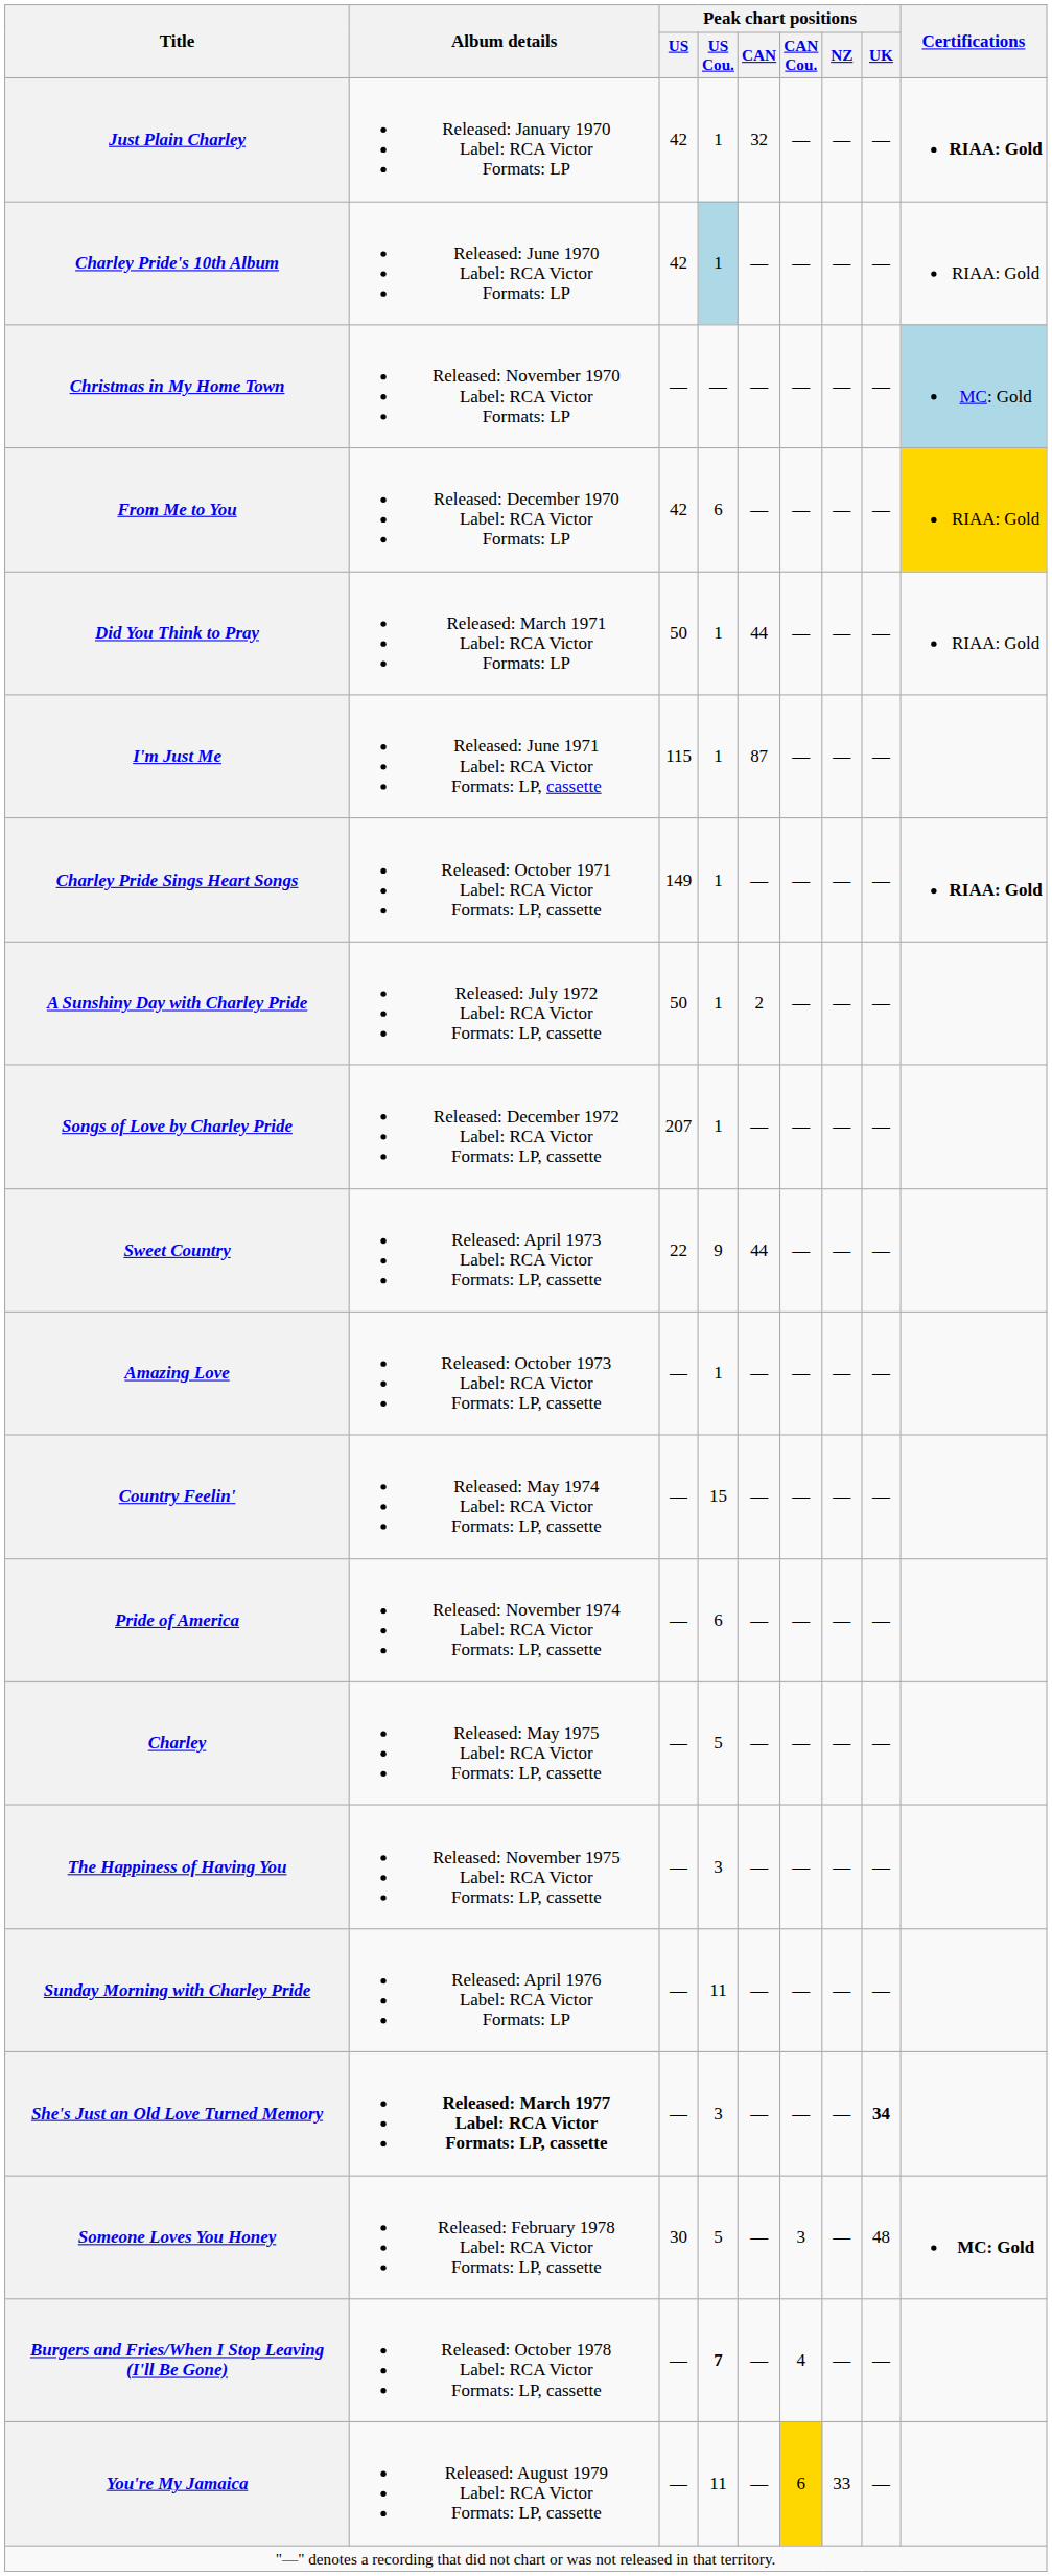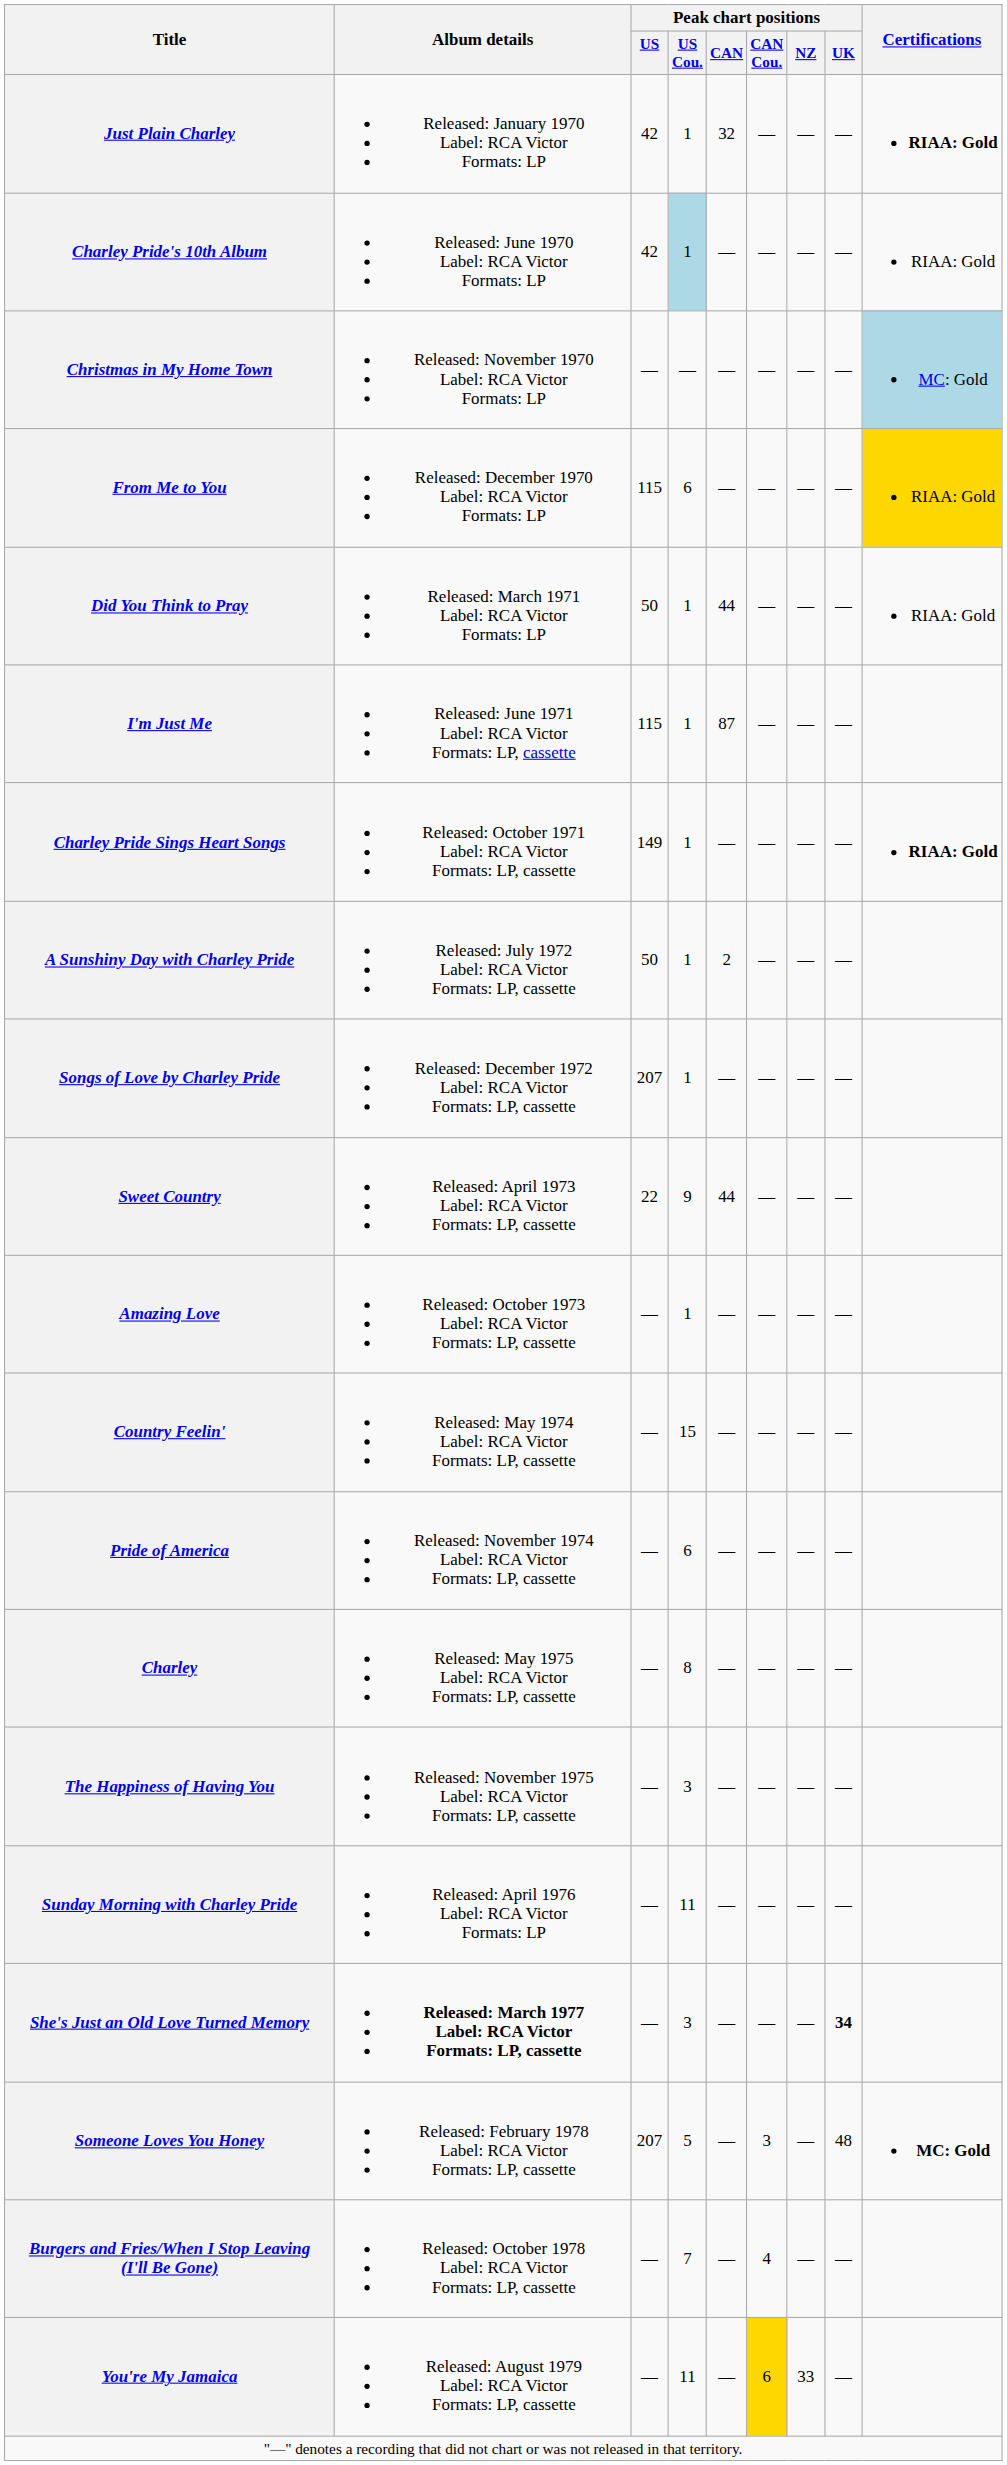 <table class="wikitable plainrowheaders" style="text-align:center;" border="1">
 <tr>
 <th scope="col" rowspan="2" style="width:19em;">Title</th>
 <th scope="col" rowspan="2" style="width:17em;">Album details</th>
 <th scope="col" colspan="6">Peak chart positions</th>
 <th scope="col" rowspan="2"><a href='#'>Certifications</a></th>
 </tr>
 <tr>
 <th scope="col" style="width:2em;font-size:90%;"><a href='#'>US</a><br><br></th>
 <th scope="col" style="width:2em;font-size:90%;"><a href='#'>US<br>Cou.</a><br></th>
 <th scope="col" style="width:2em;font-size:90%;"><a href='#'>CAN</a><br></th>
 <th scope="col" style="width:2em;font-size:90%;"><a href='#'>CAN<br>Cou.</a><br></th>
 <th scope="col" style="width:2em;font-size:90%;"><a href='#'>NZ</a><br></th>
 <th scope="col" style="width:2em;font-size:90%;"><a href='#'>UK</a><br></th>
 </tr>
 <tr>
 <th scope="row"><em><a href='#'>Just Plain Charley</a></em></th>
 <td><br><ul><li>Released: January 1970</li><li>Label: RCA Victor</li><li>Formats: LP</li></ul></td>
 <td>42</td>
 <td>1</td>
 <td>32</td>
 <td>—</td>
 <td>—</td>
 <td>—</td>
 <td><strong><br><ul><li>RIAA: Gold</li></ul></strong></td>
 </tr>
 <tr>
 <th scope="row"><em><a href='#'>Charley Pride's 10th Album</a></em></th>
 <td><br><ul><li>Released: June 1970</li><li>Label: RCA Victor</li><li>Formats: LP</li></ul></td>
 <td>42</td>
 <td style="background: lightblue;">1</td>
 <td>—</td>
 <td>—</td>
 <td>—</td>
 <td>—</td>
 <td><br><ul><li>RIAA: Gold</li></ul></td>
 </tr>
 <tr>
 <th scope="row"><em><a href='#'>Christmas in My Home Town</a></em></th>
 <td><br><ul><li>Released: November 1970</li><li>Label: RCA Victor</li><li>Formats: LP</li></ul></td>
 <td>—</td>
 <td>—</td>
 <td>—</td>
 <td>—</td>
 <td>—</td>
 <td>—</td>
 <td style="background: lightblue;"><br><ul><li><a href='#'>MC</a>: Gold</li></ul></td>
 </tr>
 <tr>
 <th scope="row"><em><a href='#'>From Me to You</a></em></th>
 <td><br><ul><li>Released: December 1970</li><li>Label: RCA Victor</li><li>Formats: LP</li></ul></td>
-<td>42</td>
+<td>115</td>
 <td>6</td>
 <td>—</td>
 <td>—</td>
 <td>—</td>
 <td>—</td>
 <td style="background: gold;"><br><ul><li>RIAA: Gold</li></ul></td>
 </tr>
 <tr>
 <th scope="row"><em><a href='#'>Did You Think to Pray</a></em></th>
 <td><br><ul><li>Released: March 1971</li><li>Label: RCA Victor</li><li>Formats: LP</li></ul></td>
 <td>50</td>
 <td>1</td>
 <td>44</td>
 <td>—</td>
 <td>—</td>
 <td>—</td>
 <td><br><ul><li>RIAA: Gold</li></ul></td>
 </tr>
 <tr>
 <th scope="row"><em><a href='#'>I'm Just Me</a></em></th>
 <td><br><ul><li>Released: June 1971</li><li>Label: RCA Victor</li><li>Formats: LP, <a href='#'>cassette</a></li></ul></td>
 <td>115</td>
 <td>1</td>
 <td>87</td>
 <td>—</td>
 <td>—</td>
 <td>—</td>
 <td></td>
 </tr>
 <tr>
 <th scope="row"><em><a href='#'>Charley Pride Sings Heart Songs</a></em></th>
 <td><br><ul><li>Released: October 1971</li><li>Label: RCA Victor</li><li>Formats: LP, cassette</li></ul></td>
 <td>149</td>
 <td>1</td>
 <td>—</td>
 <td>—</td>
 <td>—</td>
 <td>—</td>
 <td><strong><br><ul><li>RIAA: Gold</li></ul></strong></td>
 </tr>
 <tr>
 <th scope="row"><em><a href='#'>A Sunshiny Day with Charley Pride</a></em></th>
 <td><br><ul><li>Released: July 1972</li><li>Label: RCA Victor</li><li>Formats: LP, cassette</li></ul></td>
 <td>50</td>
 <td>1</td>
 <td>2</td>
 <td>—</td>
 <td>—</td>
 <td>—</td>
 <td></td>
 </tr>
 <tr>
 <th scope="row"><em><a href='#'>Songs of Love by Charley Pride</a></em></th>
 <td><br><ul><li>Released: December 1972</li><li>Label: RCA Victor</li><li>Formats: LP, cassette</li></ul></td>
 <td>207</td>
 <td>1</td>
 <td>—</td>
 <td>—</td>
 <td>—</td>
 <td>—</td>
 <td></td>
 </tr>
 <tr>
 <th scope="row"><em><a href='#'>Sweet Country</a></em></th>
 <td><br><ul><li>Released: April 1973</li><li>Label: RCA Victor</li><li>Formats: LP, cassette</li></ul></td>
 <td>22</td>
 <td>9</td>
 <td>44</td>
 <td>—</td>
 <td>—</td>
 <td>—</td>
 <td></td>
 </tr>
 <tr>
 <th scope="row"><em><a href='#'>Amazing Love</a></em></th>
 <td><br><ul><li>Released: October 1973</li><li>Label: RCA Victor</li><li>Formats: LP, cassette</li></ul></td>
 <td>—</td>
 <td>1</td>
 <td>—</td>
 <td>—</td>
 <td>—</td>
 <td>—</td>
 <td></td>
 </tr>
 <tr>
 <th scope="row"><em><a href='#'>Country Feelin'</a></em></th>
 <td><br><ul><li>Released: May 1974</li><li>Label: RCA Victor</li><li>Formats: LP, cassette</li></ul></td>
 <td>—</td>
 <td>15</td>
 <td>—</td>
 <td>—</td>
 <td>—</td>
 <td>—</td>
 <td></td>
 </tr>
 <tr>
 <th scope="row"><em><a href='#'>Pride of America</a></em></th>
 <td><br><ul><li>Released: November 1974</li><li>Label: RCA Victor</li><li>Formats: LP, cassette</li></ul></td>
 <td>—</td>
 <td>6</td>
 <td>—</td>
 <td>—</td>
 <td>—</td>
 <td>—</td>
 <td></td>
 </tr>
 <tr>
 <th scope="row"><em><a href='#'>Charley</a></em></th>
 <td><br><ul><li>Released: May 1975</li><li>Label: RCA Victor</li><li>Formats: LP, cassette</li></ul></td>
 <td>—</td>
-<td>5</td>
+<td>8</td>
 <td>—</td>
 <td>—</td>
 <td>—</td>
 <td>—</td>
 <td></td>
 </tr>
 <tr>
 <th scope="row"><em><a href='#'>The Happiness of Having You</a></em></th>
 <td><br><ul><li>Released: November 1975</li><li>Label: RCA Victor</li><li>Formats: LP, cassette</li></ul></td>
 <td>—</td>
 <td>3</td>
 <td>—</td>
 <td>—</td>
 <td>—</td>
 <td>—</td>
 <td></td>
 </tr>
 <tr>
 <th scope="row"><em><a href='#'>Sunday Morning with Charley Pride</a></em></th>
 <td><br><ul><li>Released: April 1976</li><li>Label: RCA Victor</li><li>Formats: LP</li></ul></td>
 <td>—</td>
 <td>11</td>
 <td>—</td>
 <td>—</td>
 <td>—</td>
 <td>—</td>
 <td></td>
 </tr>
 <tr>
 <th scope="row"><em><a href='#'>She's Just an Old Love Turned Memory</a></em></th>
 <td><strong><br><ul><li>Released: March 1977</li><li>Label: RCA Victor</li><li>Formats: LP, cassette</li></ul></strong></td>
 <td>—</td>
 <td>3</td>
 <td>—</td>
 <td>—</td>
 <td>—</td>
 <td><strong>34</strong></td>
 <td></td>
 </tr>
 <tr>
 <th scope="row"><em><a href='#'>Someone Loves You Honey</a></em></th>
 <td><br><ul><li>Released: February 1978</li><li>Label: RCA Victor</li><li>Formats: LP, cassette</li></ul></td>
-<td>30</td>
+<td>207</td>
 <td>5</td>
 <td>—</td>
 <td>3</td>
 <td>—</td>
 <td>48</td>
 <td><strong><br><ul><li>MC: Gold</li></ul></strong></td>
 </tr>
 <tr>
 <th scope="row"><em><a href='#'>Burgers and Fries/When I Stop Leaving<br>(I'll Be Gone)</a></em></th>
 <td><br><ul><li>Released: October 1978</li><li>Label: RCA Victor</li><li>Formats: LP, cassette</li></ul></td>
 <td>—</td>
-<td><strong>7</strong></td>
+<td>7</td>
 <td>—</td>
 <td>4</td>
 <td>—</td>
 <td>—</td>
 <td></td>
 </tr>
 <tr>
 <th scope="row"><em><a href='#'>You're My Jamaica</a></em></th>
 <td><br><ul><li>Released: August 1979</li><li>Label: RCA Victor</li><li>Formats: LP, cassette</li></ul></td>
 <td>—</td>
 <td>11</td>
 <td>—</td>
 <td style="background: gold;">6</td>
 <td>33</td>
 <td>—</td>
 <td></td>
 </tr>
 <tr>
 <td colspan="9" style="font-size:90%">"—" denotes a recording that did not chart or was not released in that territory.</td>
 </tr>
 </table>
